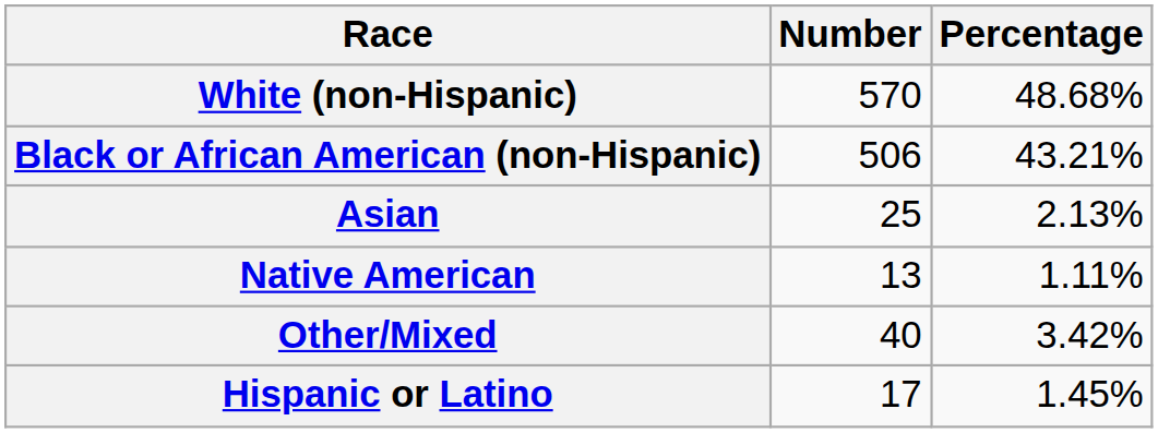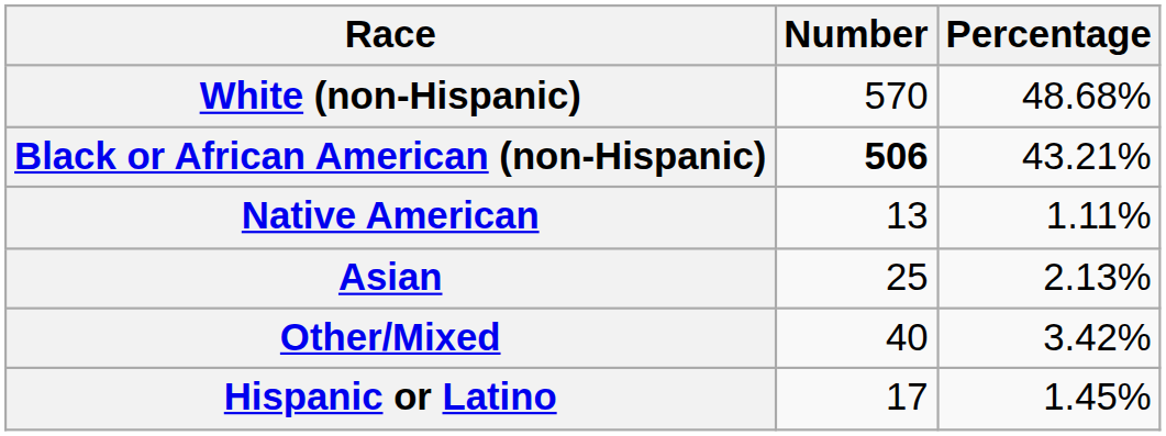 <table class="wikitable" style="text-align:right">
 <tr>
 <th scope="col">Race</th>
 <th scope="col">Number</th>
 <th scope="col">Percentage</th>
 </tr>
 <tr>
 <th scope="row"><a href='#'>White</a> (non-Hispanic)</th>
 <td>570</td>
 <td>48.68%</td>
 </tr>
 <tr>
 <th scope="row"><a href='#'>Black or African American</a> (non-Hispanic)</th>
-<td>506</td>
+<td><strong>506</strong></td>
 <td>43.21%</td>
+</tr>
+<tr>
+<th scope="row"><a href='#'>Native American</a></th>
+<td>13</td>
+<td>1.11%</td>
 </tr>
 <tr>
 <th scope="row"><a href='#'>Asian</a></th>
 <td>25</td>
 <td>2.13%</td>
-</tr>
-<tr>
-<th scope="row"><a href='#'>Native American</a></th>
-<td>13</td>
-<td>1.11%</td>
 </tr>
 <tr>
 <th scope="row"><a href='#'>Other/Mixed</a></th>
 <td>40</td>
 <td>3.42%</td>
 </tr>
 <tr>
 <th scope="row"><a href='#'>Hispanic</a> or <a href='#'>Latino</a></th>
 <td>17</td>
 <td>1.45%</td>
 </tr>
 </table>
